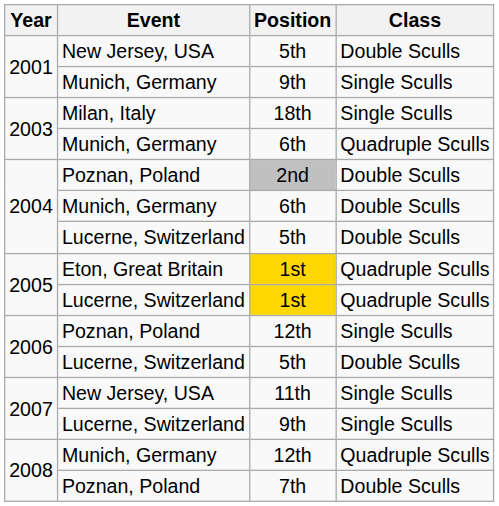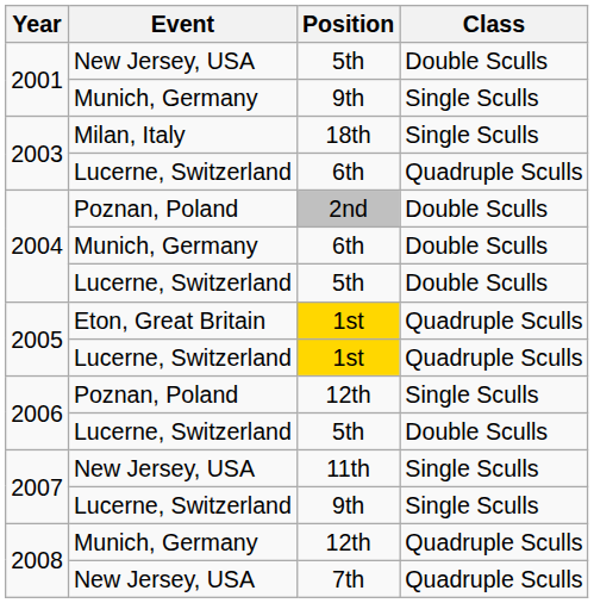 <table class="wikitable" style="font-size: 95%;">
 <tr>
 <th>Year</th>
 <th>Event</th>
 <th>Position</th>
 <th>Class</th>
 </tr>
 <tr>
 <td rowspan=2>2001</td>
 <td>New Jersey, USA</td>
 <td align="center">5th</td>
 <td>Double Sculls</td>
 </tr>
 <tr>
 <td>Munich, Germany</td>
 <td align="center">9th</td>
 <td>Single Sculls</td>
 </tr>
 <tr>
 <td rowspan=2>2003</td>
 <td>Milan, Italy</td>
 <td align="center">18th</td>
 <td>Single Sculls</td>
 </tr>
 <tr>
-<td>Munich, Germany</td>
+<td>Lucerne, Switzerland</td>
 <td align="center">6th</td>
 <td>Quadruple Sculls</td>
 </tr>
 <tr>
 <td rowspan=3>2004</td>
 <td>Poznan, Poland</td>
 <td bgcolor="silver" align="center">2nd</td>
 <td>Double Sculls</td>
 </tr>
 <tr>
 <td>Munich, Germany</td>
 <td align="center">6th</td>
 <td>Double Sculls</td>
 </tr>
 <tr>
 <td>Lucerne, Switzerland</td>
 <td align="center">5th</td>
 <td>Double Sculls</td>
 </tr>
 <tr>
 <td rowspan=2>2005</td>
 <td>Eton, Great Britain</td>
 <td bgcolor="gold" align="center">1st</td>
 <td>Quadruple Sculls</td>
 </tr>
 <tr>
 <td>Lucerne, Switzerland</td>
 <td bgcolor="gold" align="center">1st</td>
 <td>Quadruple Sculls</td>
 </tr>
 <tr>
 <td rowspan=2>2006</td>
 <td>Poznan, Poland</td>
 <td align="center">12th</td>
 <td>Single Sculls</td>
 </tr>
 <tr>
 <td>Lucerne, Switzerland</td>
 <td align="center">5th</td>
 <td>Double Sculls</td>
 </tr>
 <tr>
 <td rowspan=2>2007</td>
 <td>New Jersey, USA</td>
 <td align="center">11th</td>
 <td>Single Sculls</td>
 </tr>
 <tr>
 <td>Lucerne, Switzerland</td>
 <td align="center">9th</td>
 <td>Single Sculls</td>
 </tr>
 <tr>
 <td rowspan=2>2008</td>
 <td>Munich, Germany</td>
 <td align="center">12th</td>
 <td>Quadruple Sculls</td>
 </tr>
 <tr>
-<td>Poznan, Poland</td>
+<td>New Jersey, USA</td>
 <td align="center">7th</td>
-<td>Double Sculls</td>
+<td>Quadruple Sculls</td>
 </tr>
 </table>
